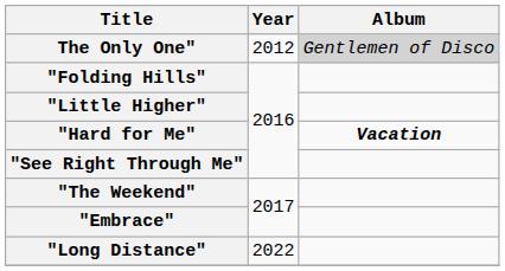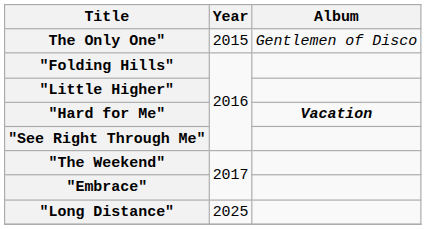 <table class="wikitable plainrowheaders" style="text-align:center;">
 <tr>
 <th>Title</th>
 <th>Year</th>
 <th>Album</th>
 </tr>
 <tr>
 <th scope="row">The Only One" </th>
-<td>2012</td>
-<td style="background: lightgrey;"><em>Gentlemen of Disco</em></td>
+<td>2015</td>
+<td><em>Gentlemen of Disco</em></td>
 </tr>
 <tr>
 <th scope="row">"Folding Hills"<br></th>
 <td rowspan="4">2016</td>
 <td></td>
 </tr>
 <tr>
 <th scope="row">"Little Higher"<br></th>
 <td></td>
 </tr>
 <tr>
 <th scope="row">"Hard for Me" </th>
 <td><strong><em>Vacation</em></strong></td>
 </tr>
 <tr>
 <th scope="row">"See Right Through Me" </th>
 </tr>
 <tr>
 <th scope="row">"The Weekend"<br></th>
 <td rowspan="2">2017</td>
 <td></td>
 </tr>
 <tr>
 <th scope="row">"Embrace"<br></th>
 <td></td>
 </tr>
 <tr>
 <th scope="row">"Long Distance" </th>
-<td>2022</td>
+<td>2025</td>
 <td></td>
 </tr>
 <tr>
 </tr>
 </table>
